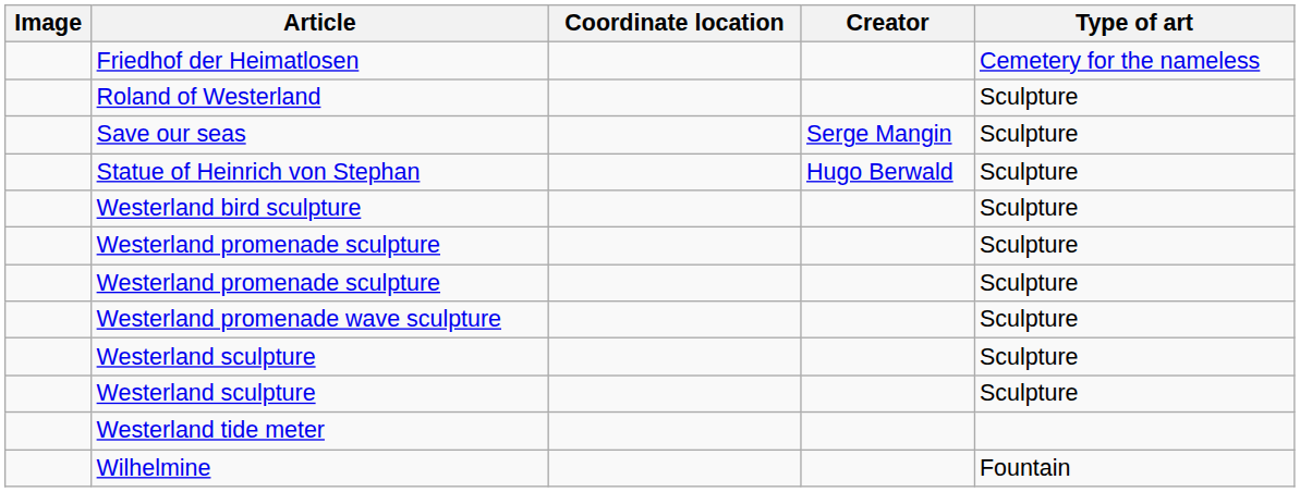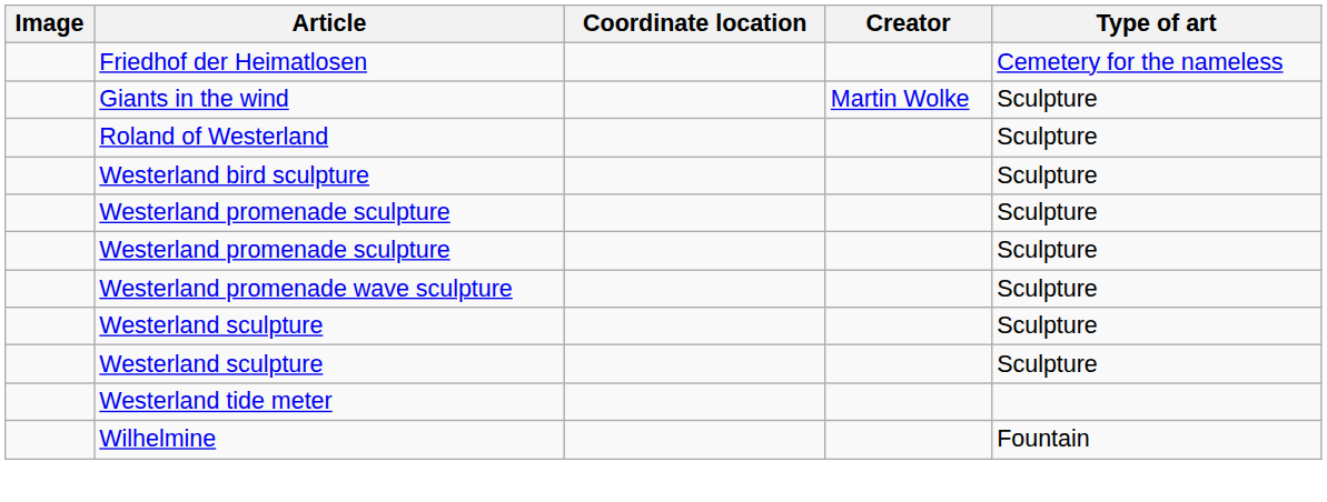 <table class='wikitable sortable' style='width:100%'>
 <tr>
 <th>Image</th>
 <th>Article</th>
 <th>Coordinate location</th>
 <th>Creator</th>
 <th>Type of art</th>
 </tr>
 <tr>
 <td></td>
 <td><a href='#'>Friedhof der Heimatlosen</a></td>
 <td></td>
 <td></td>
 <td><a href='#'>Cemetery for the nameless</a></td>
 </tr>
 <tr>
 <td></td>
-<td><a href='#'>Roland of Westerland</a></td>
+<td><a href='#'>Giants in the wind</a></td>
 <td></td>
-<td></td>
+<td><a href='#'>Martin Wolke</a></td>
 <td>Sculpture</td>
 </tr>
 <tr>
 <td></td>
-<td><a href='#'>Save our seas</a></td>
+<td><a href='#'>Roland of Westerland</a></td>
 <td></td>
-<td><a href='#'>Serge Mangin</a></td>
-<td>Sculpture</td>
-</tr>
-<tr>
 <td></td>
-<td><a href='#'>Statue of Heinrich von Stephan</a></td>
-<td></td>
-<td><a href='#'>Hugo Berwald</a></td>
 <td>Sculpture</td>
 </tr>
 <tr>
 <td></td>
 <td><a href='#'>Westerland bird sculpture</a></td>
 <td></td>
 <td></td>
 <td>Sculpture</td>
 </tr>
 <tr>
 <td></td>
 <td><a href='#'>Westerland promenade sculpture</a></td>
 <td></td>
 <td></td>
 <td>Sculpture</td>
 </tr>
 <tr>
 <td></td>
 <td><a href='#'>Westerland promenade sculpture</a></td>
 <td></td>
 <td></td>
 <td>Sculpture</td>
 </tr>
 <tr>
 <td></td>
 <td><a href='#'>Westerland promenade wave sculpture</a></td>
 <td></td>
 <td></td>
 <td>Sculpture</td>
 </tr>
 <tr>
 <td></td>
 <td><a href='#'>Westerland sculpture</a></td>
 <td></td>
 <td></td>
 <td>Sculpture</td>
 </tr>
 <tr>
 <td></td>
 <td><a href='#'>Westerland sculpture</a></td>
 <td></td>
 <td></td>
 <td>Sculpture</td>
 </tr>
 <tr>
 <td></td>
 <td><a href='#'>Westerland tide meter</a></td>
 <td></td>
 <td></td>
 <td></td>
 </tr>
 <tr>
 <td></td>
 <td><a href='#'>Wilhelmine</a></td>
 <td></td>
 <td></td>
 <td>Fountain</td>
 </tr>
 </table>
